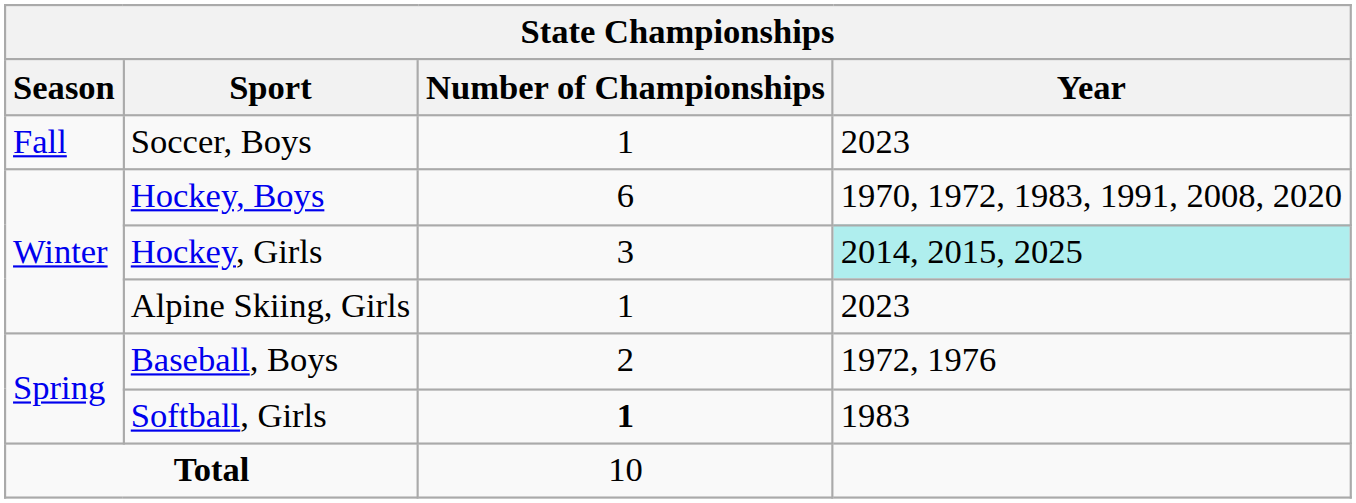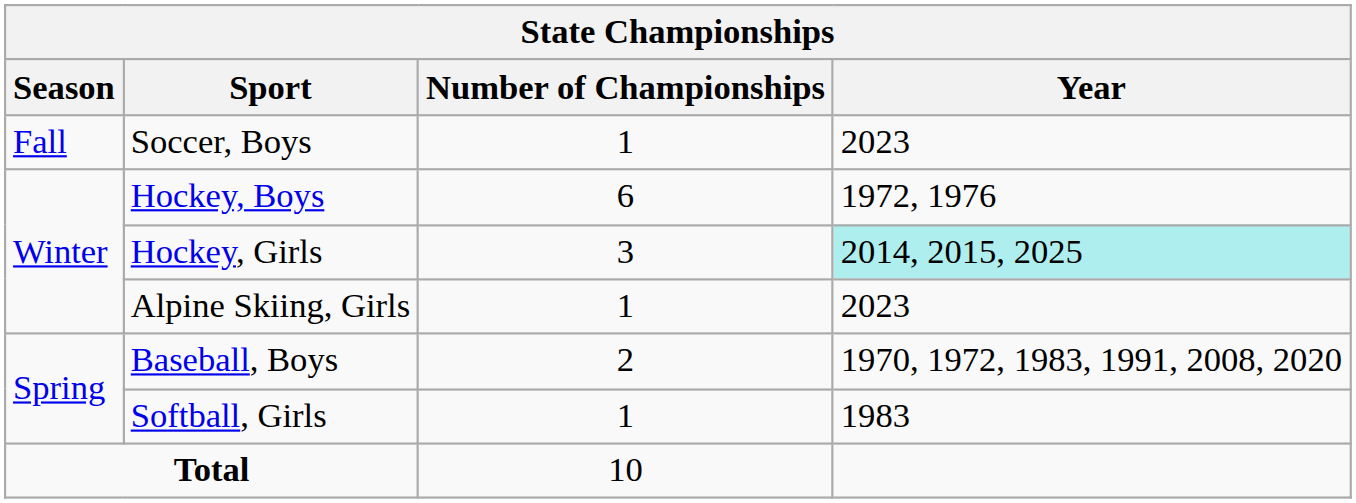 <table class="wikitable">
 <tr>
 <th colspan="4">State Championships</th>
 </tr>
 <tr>
 <th>Season</th>
 <th>Sport</th>
 <th>Number of Championships</th>
 <th>Year</th>
 </tr>
 <tr>
 <td rowspan="1"><a href='#'>Fall</a></td>
 <td>Soccer, Boys</td>
 <td align="center">1</td>
 <td>2023</td>
 </tr>
 <tr>
 <td rowspan="3"><a href='#'>Winter</a></td>
 <td><a href='#'>Hockey, Boys</a></td>
 <td align="center">6</td>
-<td>1970, 1972, 1983, 1991, 2008, 2020</td>
+<td>1972, 1976</td>
 </tr>
 <tr>
 <td><a href='#'>Hockey</a>, Girls</td>
 <td align="center">3</td>
 <td style="background: paleturquoise;">2014, 2015, 2025</td>
 </tr>
 <tr>
 <td>Alpine Skiing, Girls</td>
 <td align="center">1</td>
 <td>2023</td>
 </tr>
 <tr>
 <td rowspan="2"><a href='#'>Spring</a></td>
 <td><a href='#'>Baseball</a>, Boys</td>
 <td align="center">2</td>
-<td>1972, 1976</td>
+<td>1970, 1972, 1983, 1991, 2008, 2020</td>
 </tr>
 <tr>
 <td><a href='#'>Softball</a>, Girls</td>
-<td align="center"><strong>1</strong></td>
+<td align="center">1</td>
 <td>1983</td>
 </tr>
 <tr>
 <td colspan="2" align="center"><strong>Total</strong></td>
 <td align="center">10</td>
 <td></td>
 </tr>
 </table>
